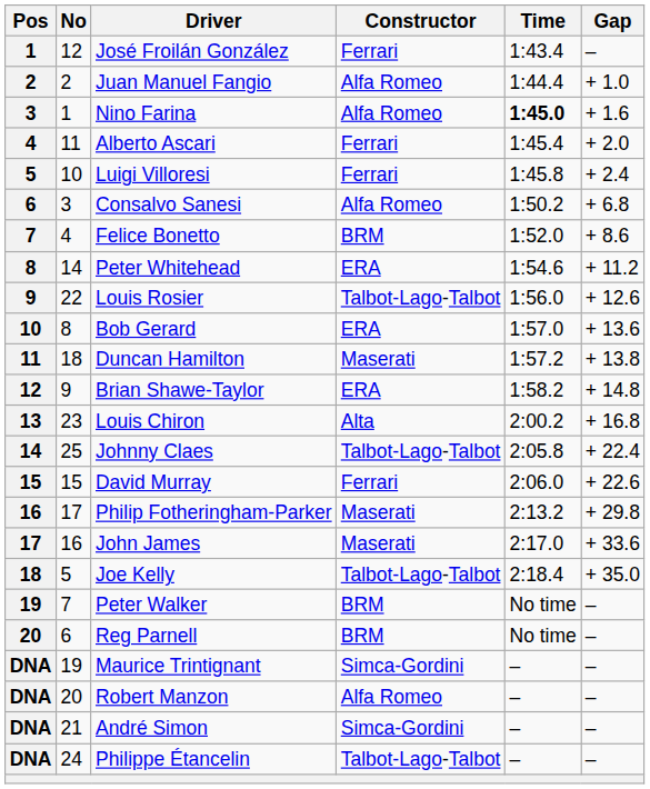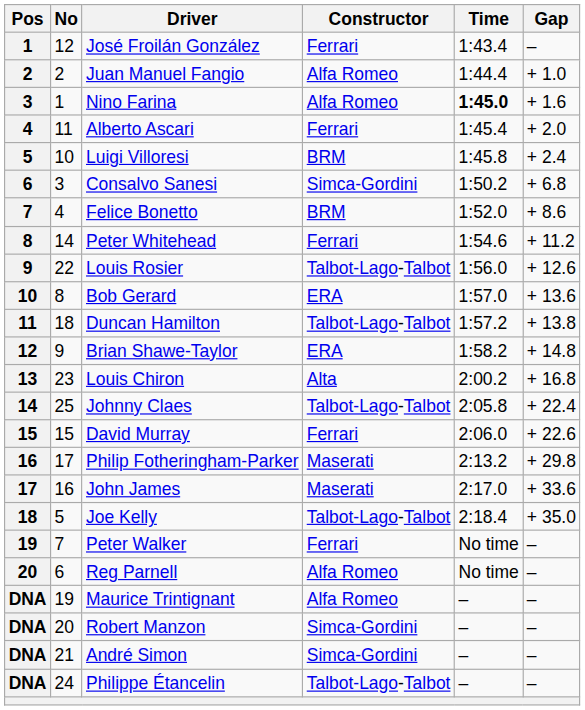 <table class="wikitable sortable" style="font-size: 95%;">
 <tr>
 <th>Pos</th>
 <th>No</th>
 <th>Driver</th>
 <th>Constructor</th>
 <th>Time</th>
 <th>Gap</th>
 </tr>
 <tr>
 <th>1</th>
 <td>12</td>
 <td> <a href='#'>José Froilán González</a></td>
 <td><a href='#'>Ferrari</a></td>
 <td>1:43.4</td>
 <td>–</td>
 </tr>
 <tr>
 <th>2</th>
 <td>2</td>
 <td> <a href='#'>Juan Manuel Fangio</a></td>
 <td><a href='#'>Alfa Romeo</a></td>
 <td>1:44.4</td>
 <td>+ 1.0</td>
 </tr>
 <tr>
 <th>3</th>
 <td>1</td>
 <td> <a href='#'>Nino Farina</a></td>
 <td><a href='#'>Alfa Romeo</a></td>
 <td><strong>1:45.0</strong></td>
 <td>+ 1.6</td>
 </tr>
 <tr>
 <th>4</th>
 <td>11</td>
 <td> <a href='#'>Alberto Ascari</a></td>
 <td><a href='#'>Ferrari</a></td>
 <td>1:45.4</td>
 <td>+ 2.0</td>
 </tr>
 <tr>
 <th>5</th>
 <td>10</td>
 <td> <a href='#'>Luigi Villoresi</a></td>
-<td><a href='#'>Ferrari</a></td>
+<td><a href='#'>BRM</a></td>
 <td>1:45.8</td>
 <td>+ 2.4</td>
 </tr>
 <tr>
 <th>6</th>
 <td>3</td>
 <td> <a href='#'>Consalvo Sanesi</a></td>
-<td><a href='#'>Alfa Romeo</a></td>
+<td><a href='#'>Simca-Gordini</a></td>
 <td>1:50.2</td>
 <td>+ 6.8</td>
 </tr>
 <tr>
 <th>7</th>
 <td>4</td>
 <td> <a href='#'>Felice Bonetto</a></td>
 <td><a href='#'>BRM</a></td>
 <td>1:52.0</td>
 <td>+ 8.6</td>
 </tr>
 <tr>
 <th>8</th>
 <td>14</td>
 <td> <a href='#'>Peter Whitehead</a></td>
-<td><a href='#'>ERA</a></td>
+<td><a href='#'>Ferrari</a></td>
 <td>1:54.6</td>
 <td>+ 11.2</td>
 </tr>
 <tr>
 <th>9</th>
 <td>22</td>
 <td> <a href='#'>Louis Rosier</a></td>
 <td><a href='#'>Talbot-Lago</a>-<a href='#'>Talbot</a></td>
 <td>1:56.0</td>
 <td>+ 12.6</td>
 </tr>
 <tr>
 <th>10</th>
 <td>8</td>
 <td> <a href='#'>Bob Gerard</a></td>
 <td><a href='#'>ERA</a></td>
 <td>1:57.0</td>
 <td>+ 13.6</td>
 </tr>
 <tr>
 <th>11</th>
 <td>18</td>
 <td> <a href='#'>Duncan Hamilton</a></td>
-<td><a href='#'>Maserati</a></td>
+<td><a href='#'>Talbot-Lago</a>-<a href='#'>Talbot</a></td>
 <td>1:57.2</td>
 <td>+ 13.8</td>
 </tr>
 <tr>
 <th>12</th>
 <td>9</td>
 <td> <a href='#'>Brian Shawe-Taylor</a></td>
 <td><a href='#'>ERA</a></td>
 <td>1:58.2</td>
 <td>+ 14.8</td>
 </tr>
 <tr>
 <th>13</th>
 <td>23</td>
 <td> <a href='#'>Louis Chiron</a></td>
 <td><a href='#'>Alta</a></td>
 <td>2:00.2</td>
 <td>+ 16.8</td>
 </tr>
 <tr>
 <th>14</th>
 <td>25</td>
 <td> <a href='#'>Johnny Claes</a></td>
 <td><a href='#'>Talbot-Lago</a>-<a href='#'>Talbot</a></td>
 <td>2:05.8</td>
 <td>+ 22.4</td>
 </tr>
 <tr>
 <th>15</th>
 <td>15</td>
 <td> <a href='#'>David Murray</a></td>
 <td><a href='#'>Ferrari</a></td>
 <td>2:06.0</td>
 <td>+ 22.6</td>
 </tr>
 <tr>
 <th>16</th>
 <td>17</td>
 <td> <a href='#'>Philip Fotheringham-Parker</a></td>
 <td><a href='#'>Maserati</a></td>
 <td>2:13.2</td>
 <td>+ 29.8</td>
 </tr>
 <tr>
 <th>17</th>
 <td>16</td>
 <td> <a href='#'>John James</a></td>
 <td><a href='#'>Maserati</a></td>
 <td>2:17.0</td>
 <td>+ 33.6</td>
 </tr>
 <tr>
 <th>18</th>
 <td>5</td>
 <td> <a href='#'>Joe Kelly</a></td>
 <td><a href='#'>Talbot-Lago</a>-<a href='#'>Talbot</a></td>
 <td>2:18.4</td>
 <td>+ 35.0</td>
 </tr>
 <tr>
 <th>19</th>
 <td>7</td>
 <td> <a href='#'>Peter Walker</a></td>
-<td><a href='#'>BRM</a></td>
+<td><a href='#'>Ferrari</a></td>
 <td>No time</td>
 <td>–</td>
 </tr>
 <tr>
 <th>20</th>
 <td>6</td>
 <td> <a href='#'>Reg Parnell</a></td>
-<td><a href='#'>BRM</a></td>
+<td><a href='#'>Alfa Romeo</a></td>
 <td>No time</td>
 <td>–</td>
 </tr>
 <tr>
 <th>DNA</th>
 <td>19</td>
 <td> <a href='#'>Maurice Trintignant</a></td>
-<td><a href='#'>Simca-Gordini</a></td>
+<td><a href='#'>Alfa Romeo</a></td>
 <td>–</td>
 <td>–</td>
 </tr>
 <tr>
 <th>DNA</th>
 <td>20</td>
 <td> <a href='#'>Robert Manzon</a></td>
-<td><a href='#'>Alfa Romeo</a></td>
+<td><a href='#'>Simca-Gordini</a></td>
 <td>–</td>
 <td>–</td>
 </tr>
 <tr>
 <th>DNA</th>
 <td>21</td>
 <td> <a href='#'>André Simon</a></td>
 <td><a href='#'>Simca-Gordini</a></td>
 <td>–</td>
 <td>–</td>
 </tr>
 <tr>
 <th>DNA</th>
 <td>24</td>
 <td> <a href='#'>Philippe Étancelin</a></td>
 <td><a href='#'>Talbot-Lago</a>-<a href='#'>Talbot</a></td>
 <td>–</td>
 <td>–</td>
 </tr>
 <tr>
 <th colspan="6"></th>
 </tr>
 </table>
